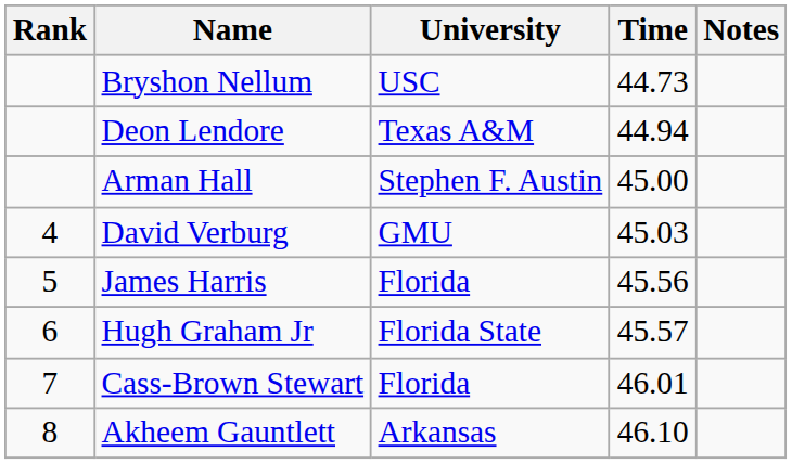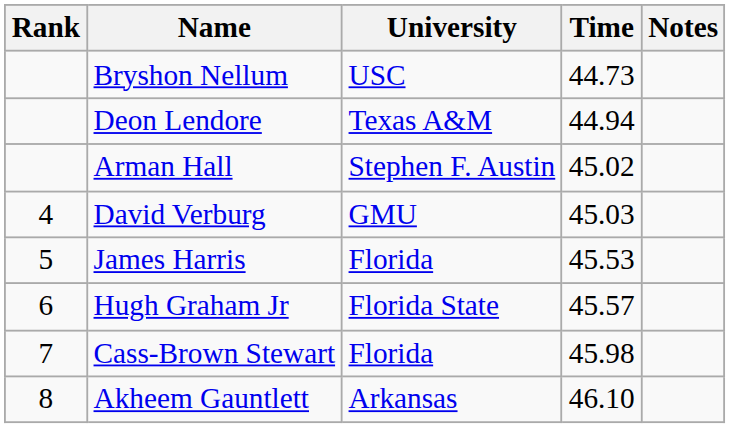 <table class="wikitable sortable" style="text-align:center">
 <tr>
 <th>Rank</th>
 <th>Name</th>
 <th>University</th>
 <th>Time</th>
 <th>Notes</th>
 </tr>
 <tr>
 <td></td>
 <td align=left><a href='#'>Bryshon Nellum</a></td>
 <td align=left><a href='#'>USC</a></td>
 <td>44.73</td>
 <td></td>
 </tr>
 <tr>
 <td></td>
 <td align=left><a href='#'>Deon Lendore</a> </td>
 <td align=left><a href='#'>Texas A&M</a></td>
 <td>44.94</td>
 <td></td>
 </tr>
 <tr>
 <td></td>
 <td align=left><a href='#'>Arman Hall</a></td>
 <td align=left><a href='#'>Stephen F. Austin</a></td>
-<td>45.00</td>
+<td>45.02</td>
 <td></td>
 </tr>
 <tr>
 <td>4</td>
 <td align=left><a href='#'>David Verburg</a></td>
 <td align=left><a href='#'>GMU</a></td>
 <td>45.03</td>
 <td></td>
 </tr>
 <tr>
 <td>5</td>
 <td align=left><a href='#'>James Harris</a></td>
 <td align=left><a href='#'>Florida</a></td>
-<td>45.56</td>
+<td>45.53</td>
 <td></td>
 </tr>
 <tr>
 <td>6</td>
 <td align=left><a href='#'>Hugh Graham Jr</a></td>
 <td align=left><a href='#'>Florida State</a></td>
 <td>45.57</td>
 <td></td>
 </tr>
 <tr>
 <td>7</td>
 <td align=left><a href='#'>Cass-Brown Stewart</a></td>
 <td align=left><a href='#'>Florida</a></td>
-<td>46.01</td>
+<td>45.98</td>
 <td></td>
 </tr>
 <tr>
 <td>8</td>
 <td align=left><a href='#'>Akheem Gauntlett</a> </td>
 <td align=left><a href='#'>Arkansas</a></td>
 <td>46.10</td>
 <td></td>
 </tr>
 </table>
